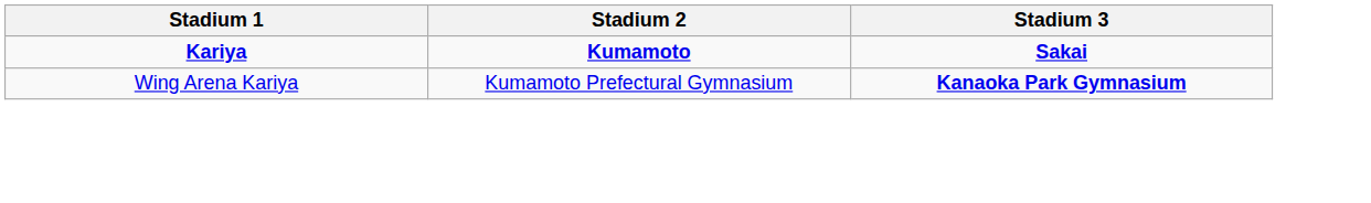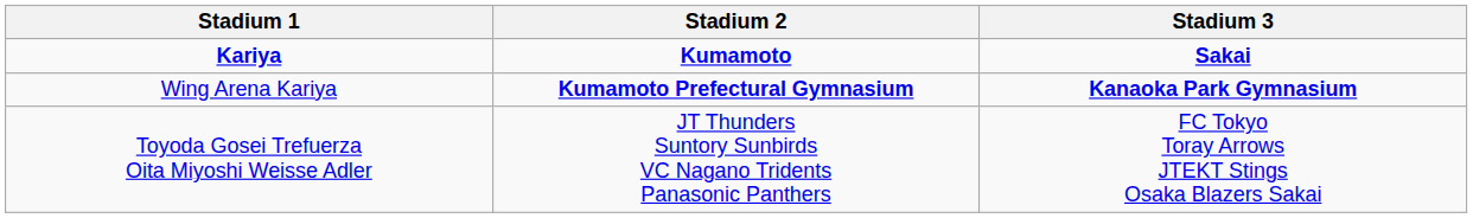 <table class=wikitable style=text-align:center>
 <tr>
 <th width=25%>Stadium 1</th>
 <th width=25%>Stadium 2</th>
 <th width=25%>Stadium 3</th>
 </tr>
 <tr>
 <td><strong><a href='#'>Kariya</a></strong></td>
 <td><strong><a href='#'>Kumamoto</a></strong></td>
 <td><strong><a href='#'>Sakai</a></strong></td>
 </tr>
 <tr>
 <td><a href='#'>Wing Arena Kariya</a></td>
-<td><a href='#'>Kumamoto Prefectural Gymnasium</a></td>
+<td><strong><a href='#'>Kumamoto Prefectural Gymnasium</a></strong></td>
 <td><strong><a href='#'>Kanaoka Park Gymnasium</a></strong></td>
 </tr>
+<tr>
+<td><a href='#'>Toyoda Gosei Trefuerza</a><br> <a href='#'>Oita Miyoshi Weisse Adler</a></td>
+<td><a href='#'>JT Thunders</a><br> <a href='#'>Suntory Sunbirds</a><br> <a href='#'>VC Nagano Tridents</a><br> <a href='#'>Panasonic Panthers</a></td>
+<td><a href='#'>FC Tokyo</a><br> <a href='#'>Toray Arrows</a><br> <a href='#'>JTEKT Stings</a><br> <a href='#'>Osaka Blazers Sakai</a></td>
+</tr>
 </table>
